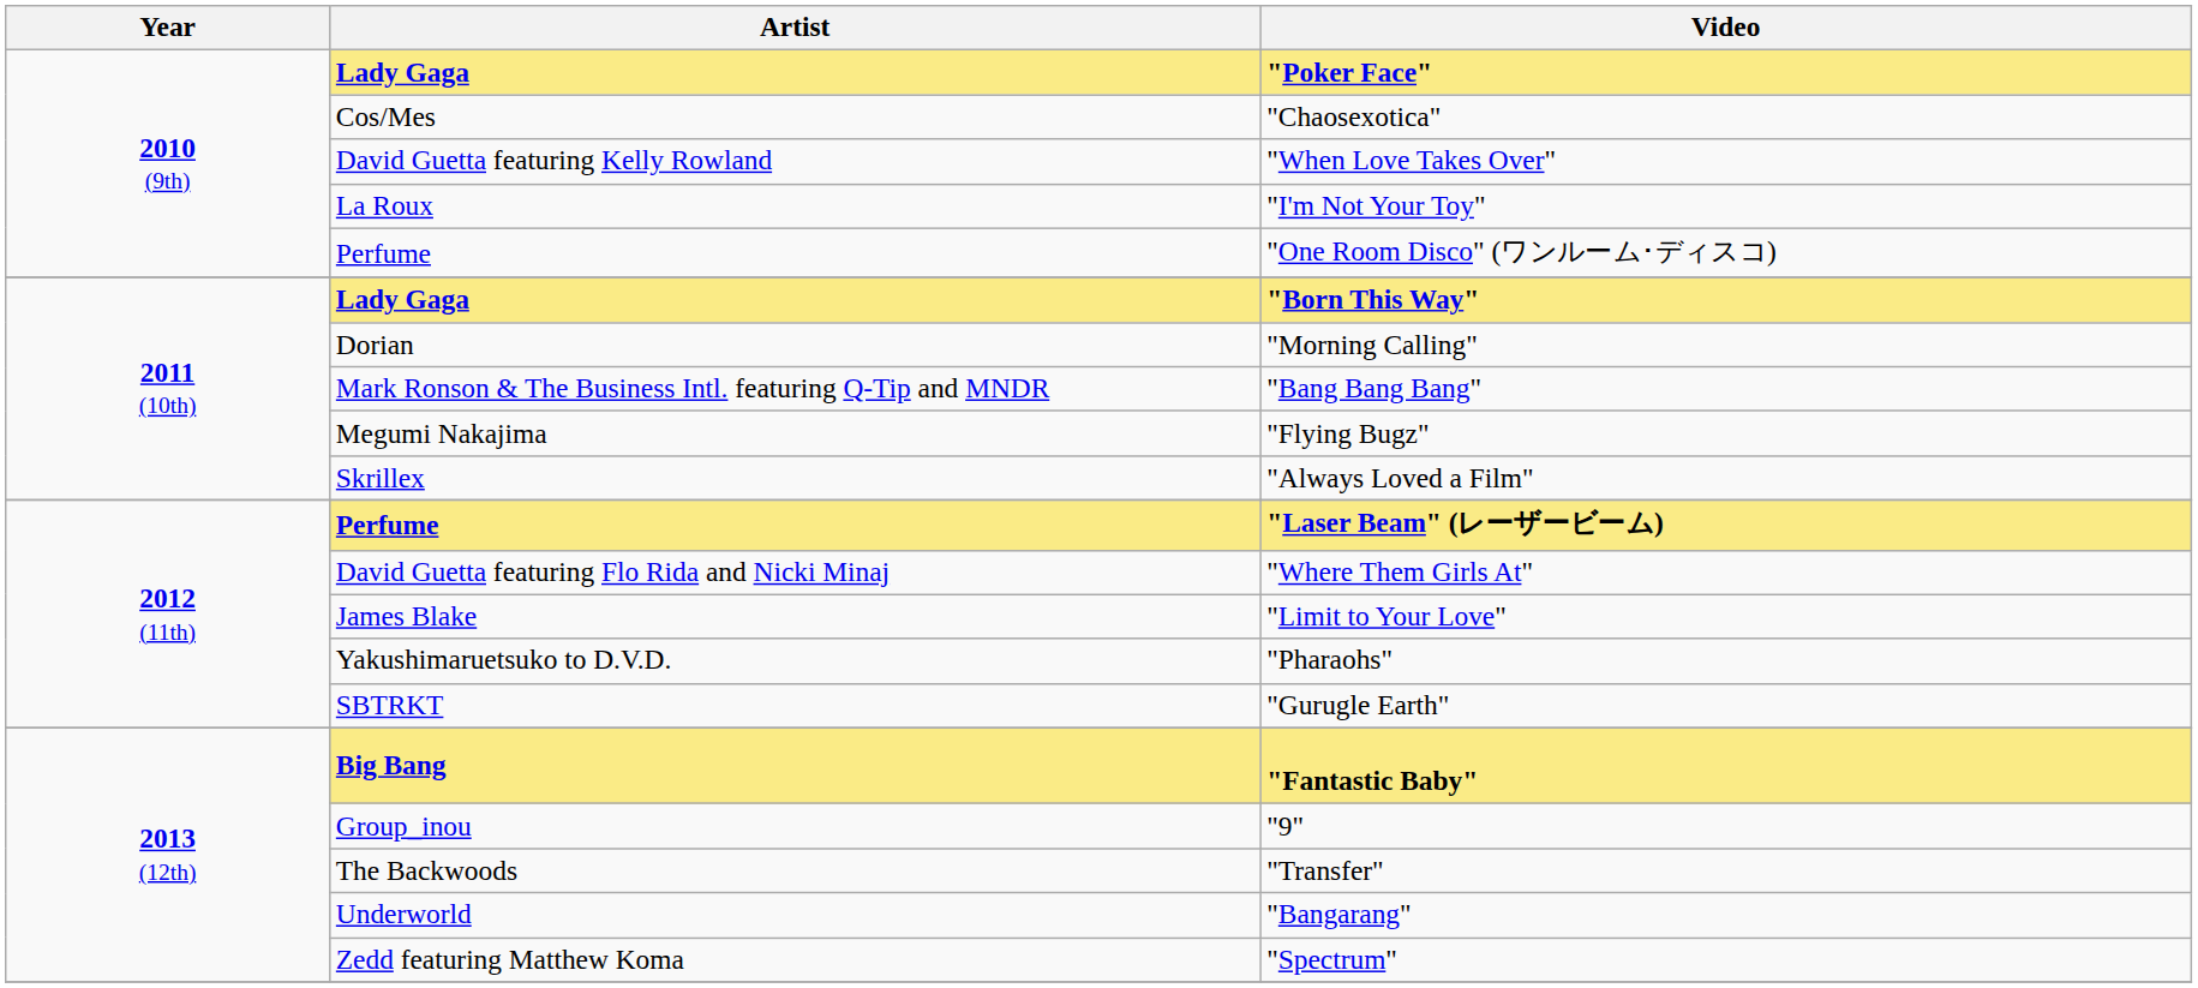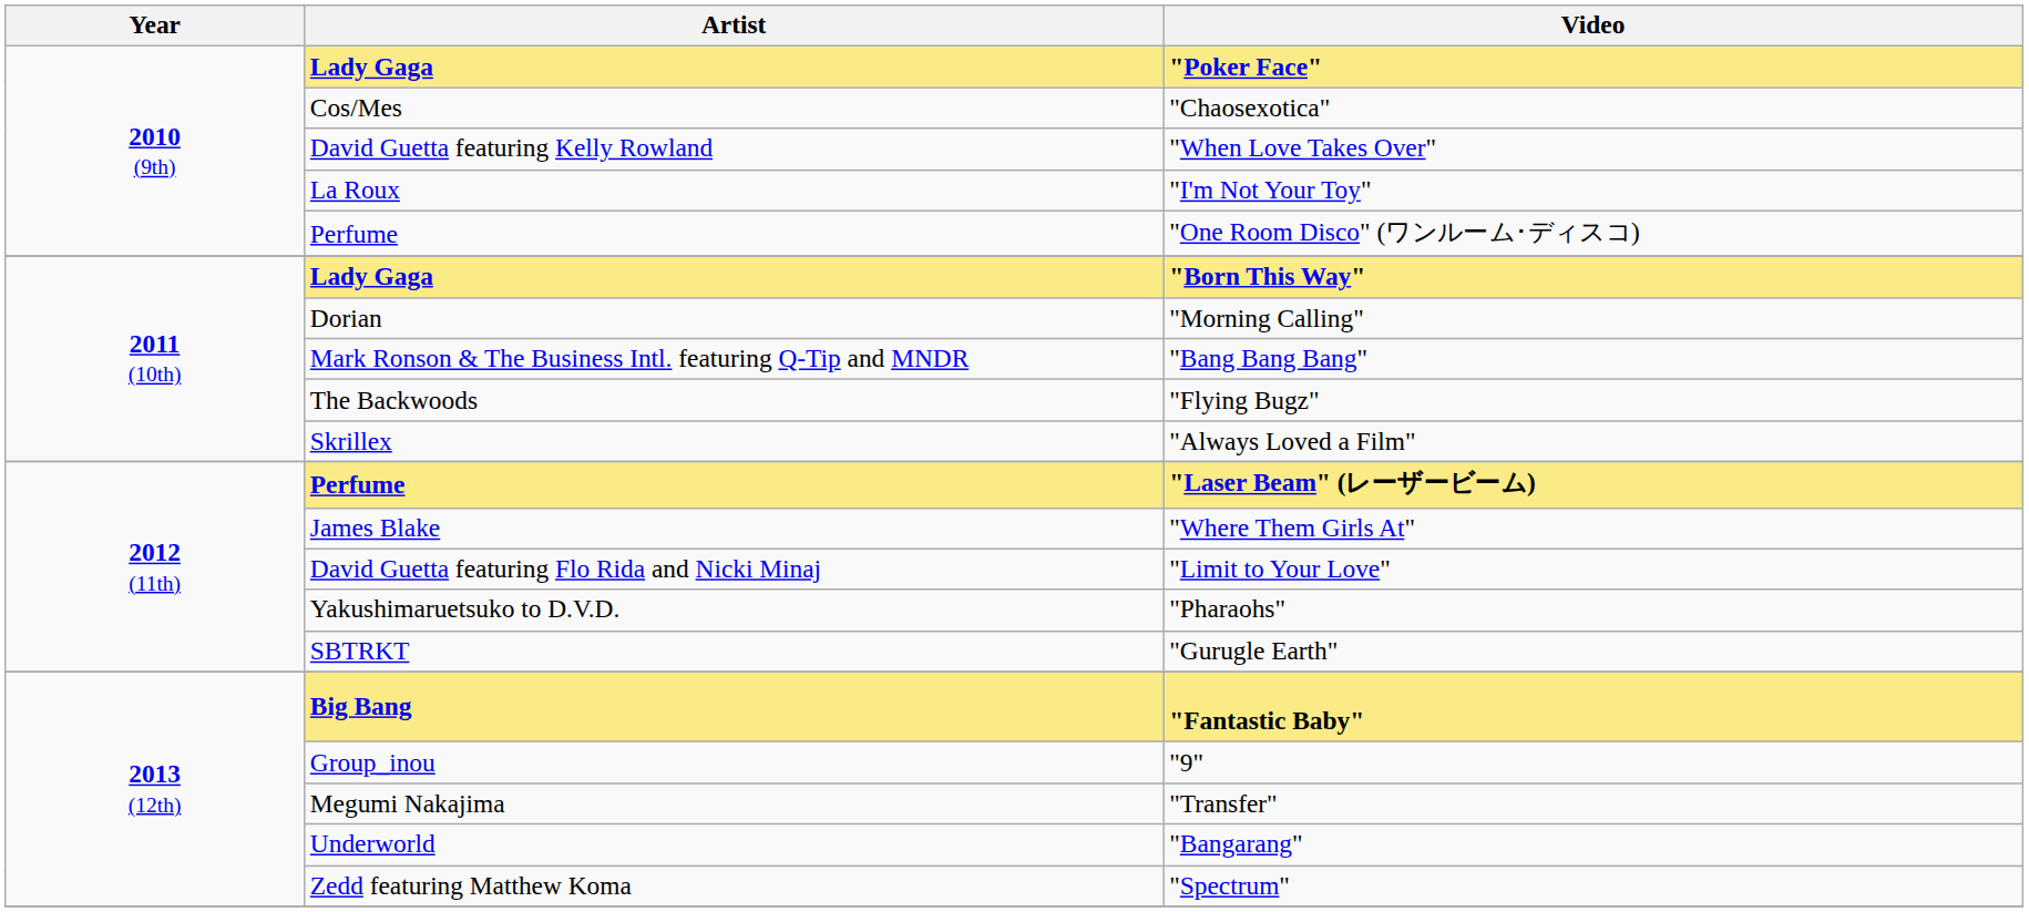 <table class="sortable wikitable">
 <tr>
 <th width="8%">Year</th>
 <th width="23%">Artist</th>
 <th width="23%">Video</th>
 </tr>
 <tr>
 <td rowspan=5 style="text-align:center"><strong><a href='#'>2010</a></strong><br><small><a href='#'>(9th)</a></small></td>
 <td style="background:#FAEB86"><strong><a href='#'>Lady Gaga</a></strong></td>
 <td style="background:#FAEB86"><strong>"<a href='#'>Poker Face</a>"</strong></td>
 </tr>
 <tr>
 <td>Cos/Mes</td>
 <td>"Chaosexotica"</td>
 </tr>
 <tr>
 <td><a href='#'>David Guetta</a> featuring <a href='#'>Kelly Rowland</a></td>
 <td>"<a href='#'>When Love Takes Over</a>"</td>
 </tr>
 <tr>
 <td><a href='#'>La Roux</a></td>
 <td>"<a href='#'>I'm Not Your Toy</a>"</td>
 </tr>
 <tr>
 <td><a href='#'>Perfume</a></td>
 <td>"<a href='#'>One Room Disco</a>" (ワンルーム･ディスコ)</td>
 </tr>
 <tr>
 </tr>
 <tr>
 <td rowspan=5 style="text-align:center"><strong><a href='#'>2011</a></strong><br><small><a href='#'>(10th)</a></small></td>
 <td style="background:#FAEB86"><strong><a href='#'>Lady Gaga</a></strong></td>
 <td style="background:#FAEB86"><strong>"<a href='#'>Born This Way</a>"</strong></td>
 </tr>
 <tr>
 <td>Dorian</td>
 <td>"Morning Calling"</td>
 </tr>
 <tr>
 <td><a href='#'>Mark Ronson & The Business Intl.</a> featuring <a href='#'>Q-Tip</a> and <a href='#'>MNDR</a></td>
 <td>"<a href='#'>Bang Bang Bang</a>"</td>
 </tr>
 <tr>
-<td>Megumi Nakajima</td>
+<td>The Backwoods</td>
 <td>"Flying Bugz"</td>
 </tr>
 <tr>
 <td><a href='#'>Skrillex</a></td>
 <td>"Always Loved a Film"</td>
 </tr>
 <tr>
 </tr>
 <tr>
 <td rowspan=5 style="text-align:center"><strong><a href='#'>2012</a></strong><br><small><a href='#'>(11th)</a></small></td>
 <td style="background:#FAEB86"><strong><a href='#'>Perfume</a></strong></td>
 <td style="background:#FAEB86"><strong>"<a href='#'>Laser Beam</a>" (レーザービーム)</strong></td>
 </tr>
 <tr>
-<td><a href='#'>David Guetta</a> featuring <a href='#'>Flo Rida</a> and <a href='#'>Nicki Minaj</a></td>
+<td><a href='#'>James Blake</a></td>
 <td>"<a href='#'>Where Them Girls At</a>"</td>
 </tr>
 <tr>
-<td><a href='#'>James Blake</a></td>
+<td><a href='#'>David Guetta</a> featuring <a href='#'>Flo Rida</a> and <a href='#'>Nicki Minaj</a></td>
 <td>"<a href='#'>Limit to Your Love</a>"</td>
 </tr>
 <tr>
 <td>Yakushimaruetsuko to D.V.D.</td>
 <td>"Pharaohs"</td>
 </tr>
 <tr>
 <td><a href='#'>SBTRKT</a></td>
 <td>"Gurugle Earth"</td>
 </tr>
 <tr>
 </tr>
 <tr>
 <td rowspan=5 style="text-align:center"><strong><a href='#'>2013</a></strong><br><small><a href='#'>(12th)</a></small></td>
 <td style="background:#FAEB86"><strong><a href='#'>Big Bang</a></strong></td>
 <td style="background:#FAEB86"><br><strong>"Fantastic Baby"</strong></td>
 </tr>
 <tr>
 <td><a href='#'>Group_inou</a></td>
 <td>"9"</td>
 </tr>
 <tr>
-<td>The Backwoods</td>
+<td>Megumi Nakajima</td>
 <td>"Transfer"</td>
 </tr>
 <tr>
 <td><a href='#'>Underworld</a></td>
 <td>"<a href='#'>Bangarang</a>"</td>
 </tr>
 <tr>
 <td><a href='#'>Zedd</a> featuring Matthew Koma</td>
 <td>"<a href='#'>Spectrum</a>"</td>
 </tr>
 <tr>
 </tr>
 </table>
